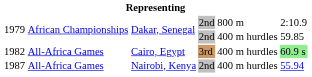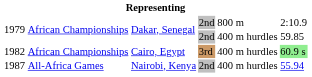 <table>
 <tr>
 <th colspan="6">Representing </th>
 </tr>
 <tr>
 <td rowspan=2>1979</td>
 <td rowspan=2><a href='#'>African Championships</a></td>
 <td rowspan=2><a href='#'>Dakar, Senegal</a></td>
 <td bgcolor="silver">2nd</td>
 <td>800 m</td>
 <td>2:10.9</td>
 </tr>
 <tr>
 <td bgcolor="silver">2nd</td>
 <td>400 m hurdles</td>
 <td>59.85</td>
 </tr>
 <tr>
 <td>1982</td>
-<td><a href='#'>All-Africa Games</a></td>
+<td><a href='#'>African Championships</a></td>
 <td><a href='#'>Cairo, Egypt</a></td>
 <td bgcolor=cc9966>3rd</td>
 <td>400 m hurdles</td>
 <td style="background: lightgreen;">60.9 s</td>
 </tr>
 <tr>
 <td>1987</td>
 <td><a href='#'>All-Africa Games</a></td>
 <td><a href='#'>Nairobi, Kenya</a></td>
 <td bgcolor="silver">2nd</td>
 <td>400 m hurdles</td>
 <td><a href='#'>55.94</a></td>
 </tr>
 </table>
